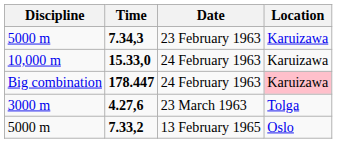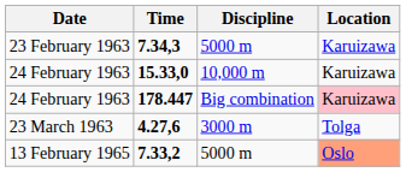 <table class='wikitable'>
 <tr>
+<th>Date</th>
+<th>Time</th>
 <th>Discipline</th>
-<th>Time</th>
-<th>Date</th>
 <th>Location</th>
 </tr>
 <tr>
+<td>23 February 1963</td>
+<td><strong>7.34,3</strong></td>
 <td><a href='#'>5000 m</a></td>
-<td><strong>7.34,3</strong></td>
-<td>23 February 1963</td>
 <td align=left> <a href='#'>Karuizawa</a></td>
 </tr>
 <tr>
+<td>24 February 1963</td>
+<td><strong>15.33,0</strong></td>
 <td><a href='#'>10,000 m</a></td>
-<td><strong>15.33,0</strong></td>
-<td>24 February 1963</td>
 <td align=left> Karuizawa</td>
 </tr>
 <tr>
+<td>24 February 1963</td>
+<td><strong>178.447</strong></td>
 <td><a href='#'>Big combination</a></td>
-<td><strong>178.447</strong></td>
-<td>24 February 1963</td>
 <td align=left style="background: pink;"> Karuizawa</td>
 </tr>
 <tr>
+<td>23 March 1963</td>
+<td><strong>4.27,6</strong></td>
 <td><a href='#'>3000 m</a></td>
-<td><strong>4.27,6</strong></td>
-<td>23 March 1963</td>
 <td align=left> <a href='#'>Tolga</a></td>
 </tr>
 <tr>
+<td>13 February 1965</td>
+<td><strong>7.33,2</strong></td>
 <td>5000 m</td>
-<td><strong>7.33,2</strong></td>
-<td>13 February 1965</td>
-<td align=left> <a href='#'>Oslo</a></td>
+<td align=left style="background: lightsalmon;"> <a href='#'>Oslo</a></td>
 </tr>
 </table>
